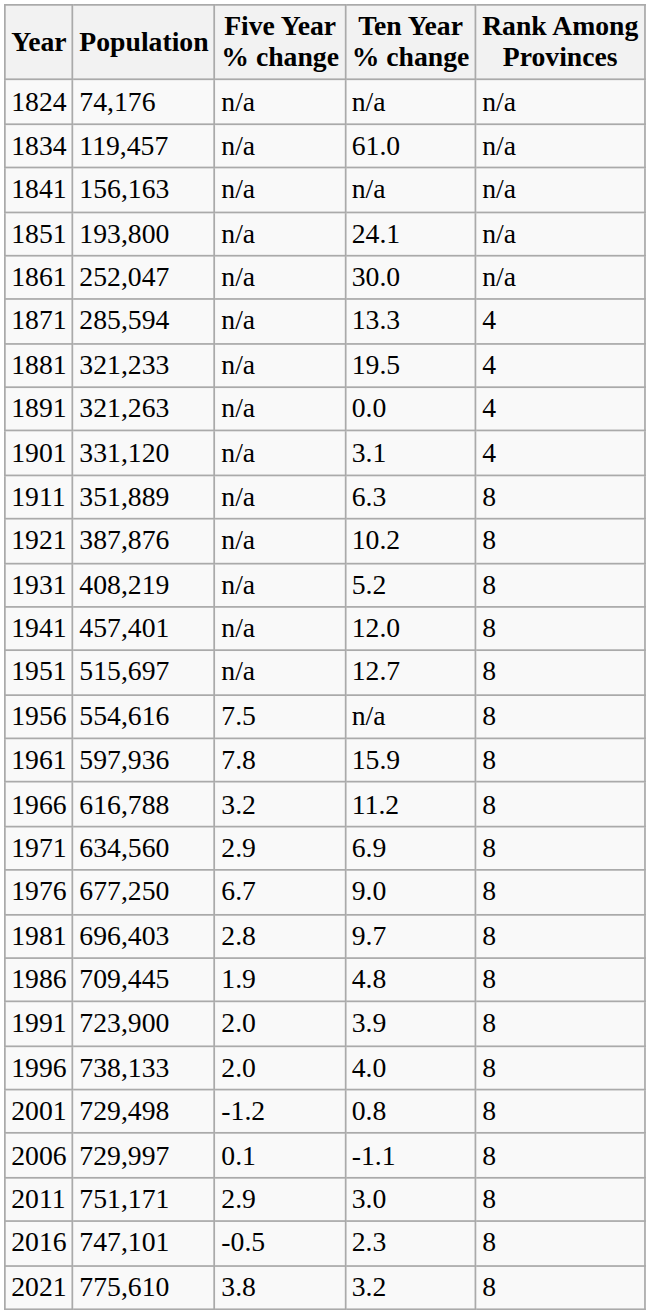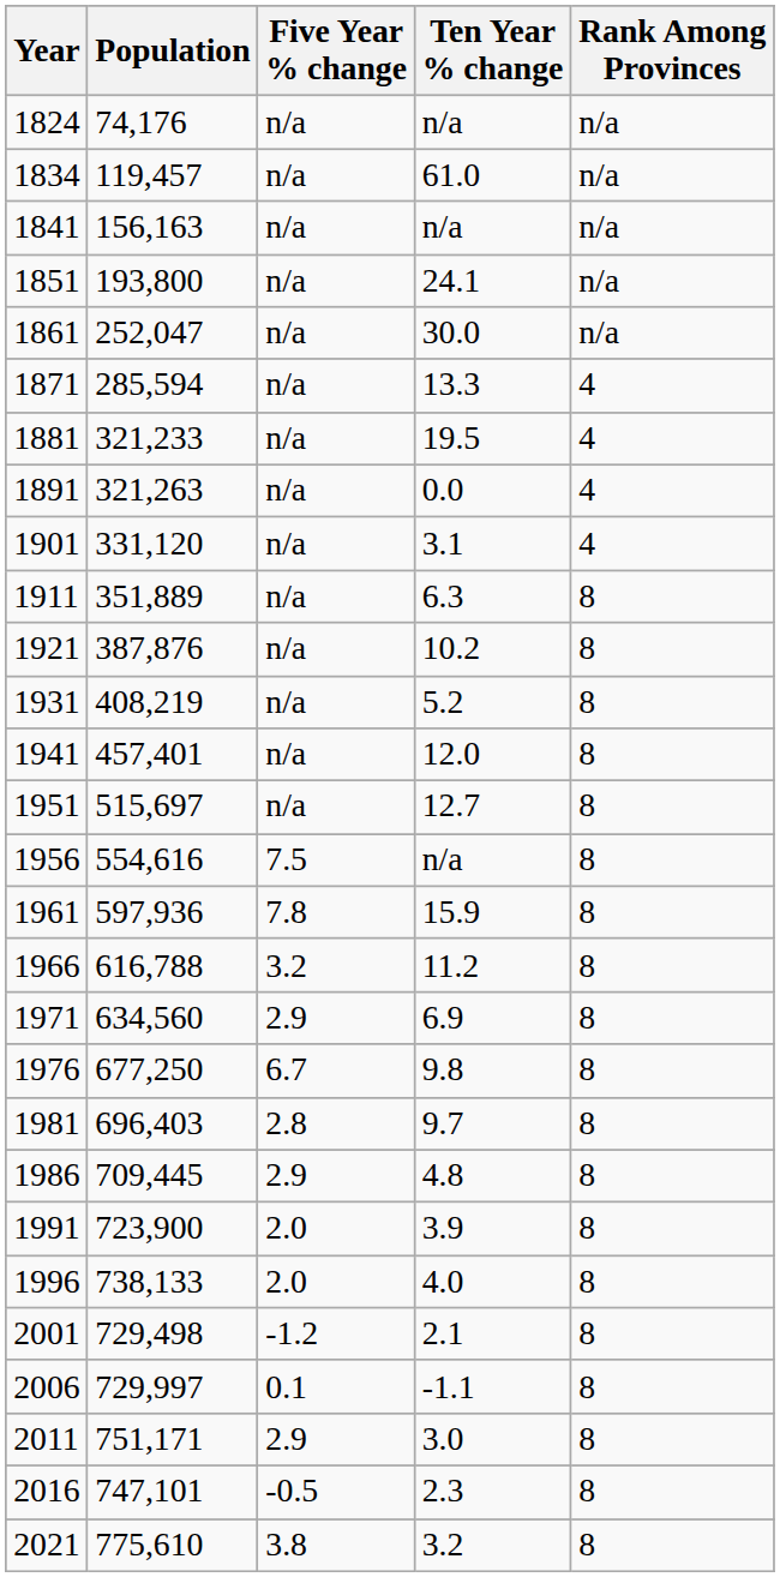 <table class="wikitable">
 <tr>
 <th>Year</th>
 <th>Population</th>
 <th>Five Year <br> % change</th>
 <th>Ten Year <br> % change</th>
 <th>Rank Among<br>Provinces</th>
 </tr>
 <tr>
 <td>1824</td>
 <td>74,176</td>
 <td>n/a</td>
 <td>n/a</td>
 <td>n/a</td>
 </tr>
 <tr>
 <td>1834</td>
 <td>119,457</td>
 <td>n/a</td>
 <td>61.0</td>
 <td>n/a</td>
 </tr>
 <tr>
 <td>1841</td>
 <td>156,163</td>
 <td>n/a</td>
 <td>n/a</td>
 <td>n/a</td>
 </tr>
 <tr>
 <td>1851</td>
 <td>193,800</td>
 <td>n/a</td>
 <td>24.1</td>
 <td>n/a</td>
 </tr>
 <tr>
 <td>1861</td>
 <td>252,047</td>
 <td>n/a</td>
 <td>30.0</td>
 <td>n/a</td>
 </tr>
 <tr>
 <td>1871</td>
 <td>285,594</td>
 <td>n/a</td>
 <td>13.3</td>
 <td>4</td>
 </tr>
 <tr>
 <td>1881</td>
 <td>321,233</td>
 <td>n/a</td>
 <td>19.5</td>
 <td>4</td>
 </tr>
 <tr>
 <td>1891</td>
 <td>321,263</td>
 <td>n/a</td>
 <td>0.0</td>
 <td>4</td>
 </tr>
 <tr>
 <td>1901</td>
 <td>331,120</td>
 <td>n/a</td>
 <td>3.1</td>
 <td>4</td>
 </tr>
 <tr>
 <td>1911</td>
 <td>351,889</td>
 <td>n/a</td>
 <td>6.3</td>
 <td>8</td>
 </tr>
 <tr>
 <td>1921</td>
 <td>387,876</td>
 <td>n/a</td>
 <td>10.2</td>
 <td>8</td>
 </tr>
 <tr>
 <td>1931</td>
 <td>408,219</td>
 <td>n/a</td>
 <td>5.2</td>
 <td>8</td>
 </tr>
 <tr>
 <td>1941</td>
 <td>457,401</td>
 <td>n/a</td>
 <td>12.0</td>
 <td>8</td>
 </tr>
 <tr>
 <td>1951</td>
 <td>515,697</td>
 <td>n/a</td>
 <td>12.7</td>
 <td>8</td>
 </tr>
 <tr>
 <td>1956</td>
 <td>554,616</td>
 <td>7.5</td>
 <td>n/a</td>
 <td>8</td>
 </tr>
 <tr>
 <td>1961</td>
 <td>597,936</td>
 <td>7.8</td>
 <td>15.9</td>
 <td>8</td>
 </tr>
 <tr>
 <td>1966</td>
 <td>616,788</td>
 <td>3.2</td>
 <td>11.2</td>
 <td>8</td>
 </tr>
 <tr>
 <td>1971</td>
 <td>634,560</td>
 <td>2.9</td>
 <td>6.9</td>
 <td>8</td>
 </tr>
 <tr>
 <td>1976</td>
 <td>677,250</td>
 <td>6.7</td>
-<td>9.0</td>
+<td>9.8</td>
 <td>8</td>
 </tr>
 <tr>
 <td>1981</td>
 <td>696,403</td>
 <td>2.8</td>
 <td>9.7</td>
 <td>8</td>
 </tr>
 <tr>
 <td>1986</td>
 <td>709,445</td>
-<td>1.9</td>
+<td>2.9</td>
 <td>4.8</td>
 <td>8</td>
 </tr>
 <tr>
 <td>1991</td>
 <td>723,900</td>
 <td>2.0</td>
 <td>3.9</td>
 <td>8</td>
 </tr>
 <tr>
 <td>1996</td>
 <td>738,133</td>
 <td>2.0</td>
 <td>4.0</td>
 <td>8</td>
 </tr>
 <tr>
 <td>2001</td>
 <td>729,498</td>
 <td>-1.2</td>
-<td>0.8</td>
+<td>2.1</td>
 <td>8</td>
 </tr>
 <tr>
 <td>2006</td>
 <td>729,997</td>
 <td>0.1</td>
 <td>-1.1</td>
 <td>8</td>
 </tr>
 <tr>
 <td>2011</td>
 <td>751,171</td>
 <td>2.9</td>
 <td>3.0</td>
 <td>8</td>
 </tr>
 <tr>
 <td>2016</td>
 <td>747,101</td>
 <td>-0.5</td>
 <td>2.3</td>
 <td>8</td>
 </tr>
 <tr>
 <td>2021</td>
 <td>775,610</td>
 <td>3.8</td>
 <td>3.2</td>
 <td>8</td>
 </tr>
 </table>
